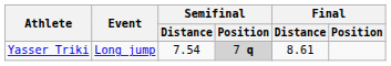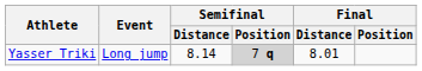 <table class=wikitable style="font-size:90%">
 <tr>
 <th rowspan="2">Athlete</th>
 <th rowspan="2">Event</th>
 <th colspan="2">Semifinal</th>
 <th colspan="2">Final</th>
 </tr>
 <tr style="font-size:95%">
 <th>Distance</th>
 <th>Position</th>
 <th>Distance</th>
 <th>Position</th>
 </tr>
 <tr align=center>
 <td align=left><a href='#'>Yasser Triki</a></td>
 <td align=left><a href='#'>Long jump</a></td>
-<td>7.54</td>
+<td>8.14</td>
 <td style="background: lightgrey;">7 <strong>q</strong></td>
-<td>8.61</td>
+<td>8.01</td>
 <td></td>
 </tr>
 </table>
